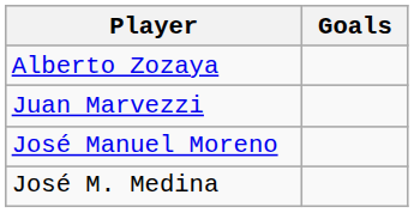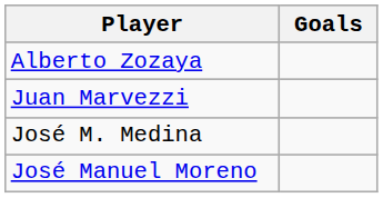 <table class="wikitable sortable">
 <tr>
 <th width=150px>Player</th>
 <th width=50px>Goals</th>
 </tr>
 <tr>
 <td> <a href='#'>Alberto Zozaya</a></td>
 <td></td>
 </tr>
 <tr>
 <td> <a href='#'>Juan Marvezzi</a></td>
 <td></td>
 </tr>
 <tr>
+<td> José M. Medina</td>
+<td></td>
+</tr>
+<tr>
 <td> <a href='#'>José Manuel Moreno</a></td>
 <td></td>
 </tr>
-<tr>
-<td> José M. Medina</td>
-<td></td>
-</tr>
 </table>
